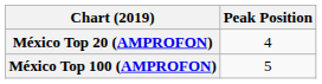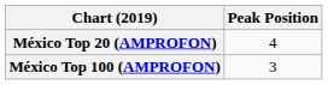 <table class="wikitable sortable plainrowheaders" style="text-align:center">
 <tr>
 <th>Chart (2019)</th>
 <th>Peak Position</th>
 </tr>
 <tr>
 <th scope="row">México Top 20 (<a href='#'>AMPROFON</a>)</th>
 <td>4</td>
 </tr>
 <tr>
 <th scope="row">México Top 100 (<a href='#'>AMPROFON</a>)</th>
-<td>5</td>
+<td>3</td>
 </tr>
 </table>
